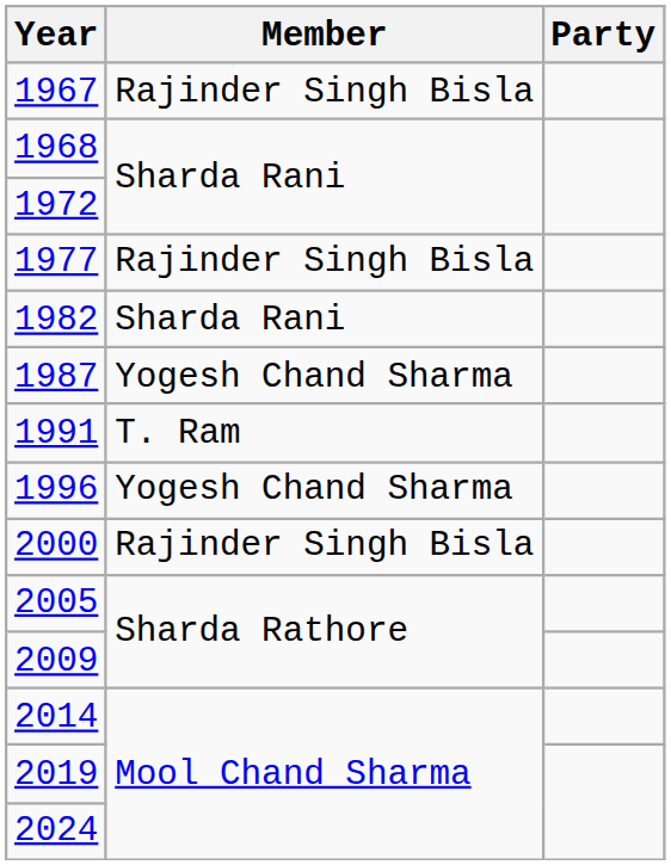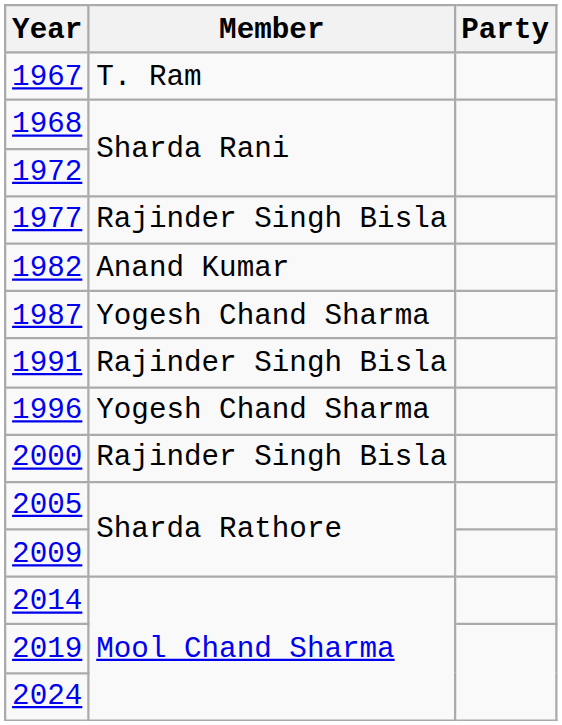 <table class="wikitable">
 <tr>
 <th>Year</th>
 <th>Member</th>
 <th colspan=2>Party</th>
 </tr>
 <tr>
 <td><a href='#'>1967</a></td>
-<td>Rajinder Singh Bisla</td>
+<td>T. Ram</td>
 <td></td>
 </tr>
 <tr>
 <td><a href='#'>1968</a></td>
 <td rowspan="2">Sharda Rani</td>
 </tr>
 <tr>
 <td><a href='#'>1972</a></td>
 </tr>
 <tr>
 <td><a href='#'>1977</a></td>
 <td>Rajinder Singh Bisla</td>
 <td></td>
 </tr>
 <tr>
 <td><a href='#'>1982</a></td>
-<td>Sharda Rani</td>
+<td>Anand Kumar</td>
 <td></td>
 </tr>
 <tr>
 <td><a href='#'>1987</a></td>
 <td>Yogesh Chand Sharma</td>
 <td></td>
 </tr>
 <tr>
 <td><a href='#'>1991</a></td>
-<td>T. Ram</td>
+<td>Rajinder Singh Bisla</td>
 <td></td>
 </tr>
 <tr>
 <td><a href='#'>1996</a></td>
 <td>Yogesh Chand Sharma</td>
 <td></td>
 </tr>
 <tr>
 <td><a href='#'>2000</a></td>
 <td>Rajinder Singh Bisla</td>
 <td></td>
 </tr>
 <tr>
 <td><a href='#'>2005</a></td>
 <td rowspan=2>Sharda Rathore</td>
 <td></td>
 </tr>
 <tr>
 <td><a href='#'>2009</a></td>
 </tr>
 <tr>
 <td><a href='#'>2014</a></td>
 <td rowspan=3><a href='#'>Mool Chand Sharma</a></td>
 <td></td>
 </tr>
 <tr>
 <td><a href='#'>2019</a></td>
 </tr>
 <tr>
 <td><a href='#'>2024</a></td>
 </tr>
 </table>
